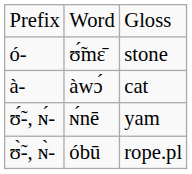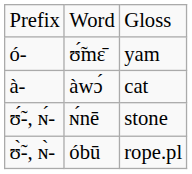 <table class="wikitable">
 <tr>
 <td>Prefix</td>
 <td>Word</td>
 <td>Gloss</td>
 </tr>
 <tr>
 <td>ó-</td>
 <td>ʊ̃́mɛ̄</td>
-<td>stone</td>
+<td>yam</td>
 </tr>
 <tr>
 <td>à-</td>
 <td>àwɔ́</td>
 <td>cat</td>
 </tr>
 <tr>
 <td>ʊ̃́-,  ɴ́-</td>
 <td>ɴ́nē</td>
-<td>yam</td>
+<td>stone</td>
 </tr>
 <tr>
 <td>ʊ̃̀-,  ɴ̀-</td>
 <td>óbū</td>
 <td>rope.pl</td>
 </tr>
 </table>
